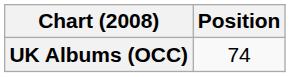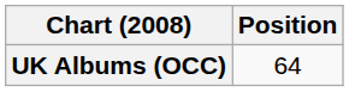 <table class="wikitable plainrowheaders" style="text-align:center">
 <tr>
 <th scope="col">Chart (2008)</th>
 <th scope="col">Position</th>
 </tr>
 <tr>
 <th scope="row">UK Albums (OCC)</th>
-<td align="center">74</td>
+<td align="center">64</td>
 </tr>
 </table>
